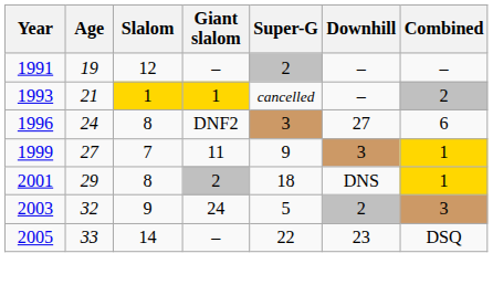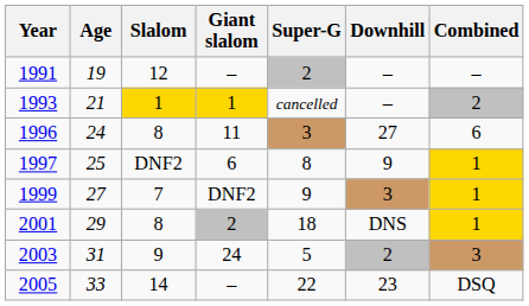 <table class=wikitable style="text-align:center">
 <tr>
 <th>  Year  </th>
 <th> Age </th>
 <th> Slalom </th>
 <th> Giant <br> slalom </th>
 <th>Super-G</th>
 <th>Downhill</th>
 <th>Combined</th>
 </tr>
 <tr>
 <td><a href='#'>1991</a></td>
 <td><em>19</em></td>
 <td>12</td>
 <td>–</td>
 <td style="background:silver;">2</td>
 <td>–</td>
 <td>–</td>
 </tr>
 <tr>
 <td><a href='#'>1993</a></td>
 <td><em>21</em></td>
 <td style="background:gold;">1</td>
 <td style="background:gold;">1</td>
 <td><small><em>cancelled</em></small></td>
 <td>–</td>
 <td style="background:silver;">2</td>
 </tr>
 <tr>
 <td><a href='#'>1996</a></td>
 <td><em>24</em></td>
 <td>8</td>
-<td>DNF2</td>
+<td>11</td>
 <td style="background:#c96;">3</td>
 <td>27</td>
 <td>6</td>
 </tr>
 <tr>
+<td><a href='#'>1997</a></td>
+<td><em>25</em></td>
+<td>DNF2</td>
+<td>6</td>
+<td>8</td>
+<td>9</td>
+<td style="background:gold;">1</td>
+</tr>
+<tr>
 <td><a href='#'>1999</a></td>
 <td><em>27</em></td>
 <td>7</td>
-<td>11</td>
+<td>DNF2</td>
 <td>9</td>
 <td style="background:#c96;">3</td>
 <td style="background:gold;">1</td>
 </tr>
 <tr>
 <td><a href='#'>2001</a></td>
 <td><em>29</em></td>
 <td>8</td>
 <td style="background:silver;">2</td>
 <td>18</td>
 <td>DNS</td>
 <td style="background:gold;">1</td>
 </tr>
 <tr>
 <td><a href='#'>2003</a></td>
-<td><em>32</em></td>
+<td><em>31</em></td>
 <td>9</td>
 <td>24</td>
 <td>5</td>
 <td style="background:silver;">2</td>
 <td style="background:#c96;">3</td>
 </tr>
 <tr>
 <td><a href='#'>2005</a></td>
 <td><em>33</em></td>
 <td>14</td>
 <td>–</td>
 <td>22</td>
 <td>23</td>
 <td>DSQ</td>
 </tr>
 </table>
